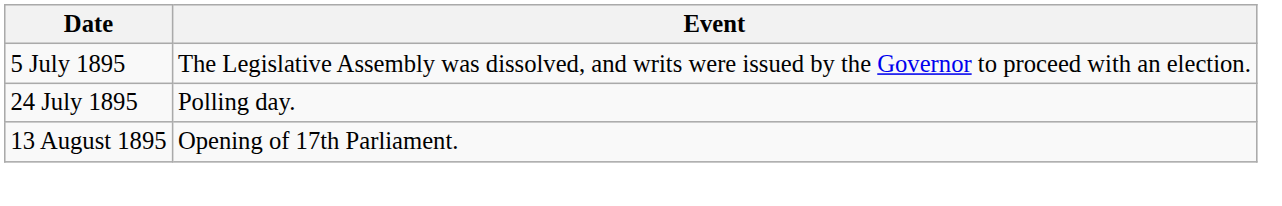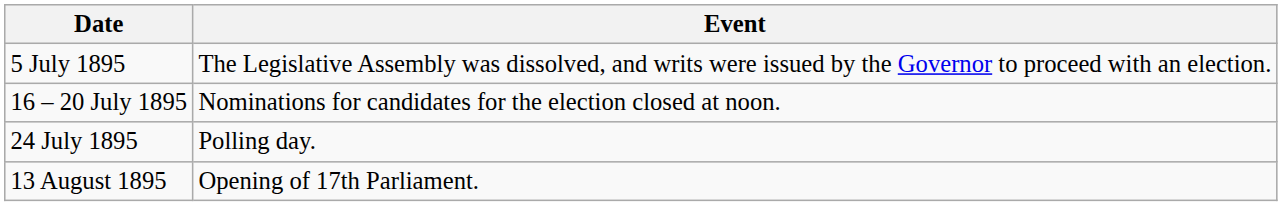 <table class="wikitable">
 <tr>
 <th>Date</th>
 <th>Event</th>
 </tr>
 <tr>
 <td>5 July 1895</td>
 <td>The Legislative Assembly was dissolved, and writs were issued by the <a href='#'>Governor</a> to proceed with an election.</td>
 </tr>
 <tr>
+<td>16 – 20 July 1895</td>
+<td>Nominations for candidates for the election closed at noon.</td>
+</tr>
+<tr>
 <td>24 July 1895</td>
 <td>Polling day.</td>
 </tr>
 <tr>
 <td>13 August 1895</td>
 <td>Opening of 17th Parliament.</td>
 </tr>
 </table>
